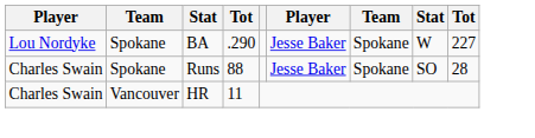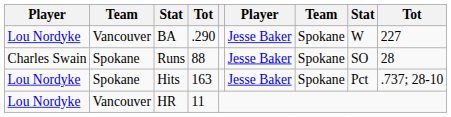 <table class="wikitable">
 <tr>
 <th>Player</th>
 <th>Team</th>
 <th>Stat</th>
 <th>Tot</th>
 <th></th>
 <th>Player</th>
 <th>Team</th>
 <th>Stat</th>
 <th>Tot</th>
 </tr>
 <tr>
 <td><a href='#'>Lou Nordyke</a></td>
-<td>Spokane</td>
+<td>Vancouver</td>
 <td>BA</td>
 <td>.290</td>
 <td></td>
 <td><a href='#'>Jesse Baker</a></td>
 <td>Spokane</td>
 <td>W</td>
 <td>227</td>
 </tr>
 <tr>
 <td>Charles Swain</td>
 <td>Spokane</td>
 <td>Runs</td>
 <td>88</td>
 <td></td>
 <td><a href='#'>Jesse Baker</a></td>
 <td>Spokane</td>
 <td>SO</td>
 <td>28</td>
 </tr>
 <tr>
-<td>Charles Swain</td>
+<td><a href='#'>Lou Nordyke</a></td>
+<td>Spokane</td>
+<td>Hits</td>
+<td>163</td>
+<td></td>
+<td><a href='#'>Jesse Baker</a></td>
+<td>Spokane</td>
+<td>Pct</td>
+<td>.737; 28-10</td>
+</tr>
+<tr>
+<td><a href='#'>Lou Nordyke</a></td>
 <td>Vancouver</td>
 <td>HR</td>
 <td>11</td>
 </tr>
 </table>
